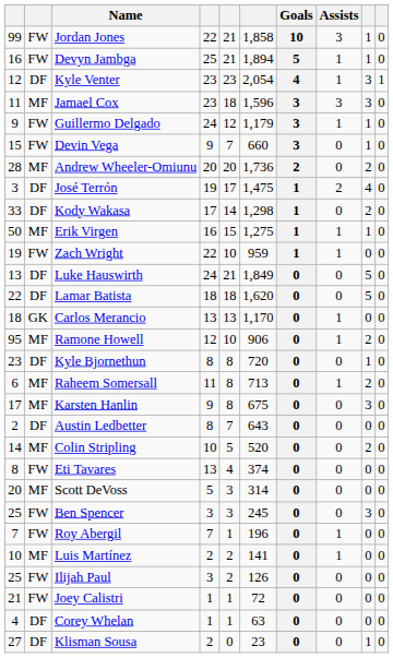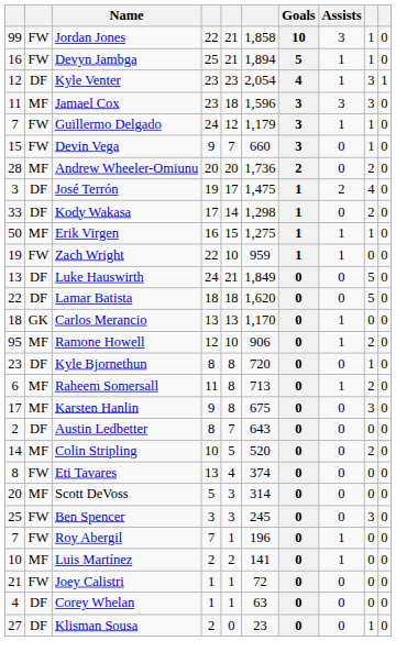 <table class="wikitable sortable" style="text-align:center; font-size:100%;">
 <tr>
 <th></th>
 <th></th>
 <th>Name</th>
 <th></th>
 <th></th>
 <th></th>
 <th>Goals</th>
 <th>Assists</th>
 <th></th>
 <th></th>
 </tr>
 <tr>
 <td>99</td>
 <td>FW</td>
 <td align=left> <a href='#'>Jordan Jones</a></td>
 <td>22</td>
 <td>21</td>
 <td>1,858</td>
 <th>10</th>
 <td>3</td>
 <td>1</td>
 <td>0</td>
 </tr>
 <tr>
 <td>16</td>
 <td>FW</td>
 <td align=left> <a href='#'>Devyn Jambga</a></td>
 <td>25</td>
 <td>21</td>
 <td>1,894</td>
 <th>5</th>
 <td>1</td>
 <td>1</td>
 <td>0</td>
 </tr>
 <tr>
 <td>12</td>
 <td>DF</td>
 <td align=left> <a href='#'>Kyle Venter</a></td>
 <td>23</td>
 <td>23</td>
 <td>2,054</td>
 <th>4</th>
 <td>1</td>
 <td>3</td>
 <td>1</td>
 </tr>
 <tr>
 <td>11</td>
 <td>MF</td>
 <td align=left> <a href='#'>Jamael Cox</a></td>
 <td>23</td>
 <td>18</td>
 <td>1,596</td>
 <th>3</th>
 <td>3</td>
 <td>3</td>
 <td>0</td>
 </tr>
 <tr>
-<td>9</td>
+<td>7</td>
 <td>FW</td>
 <td align=left> <a href='#'>Guillermo Delgado</a></td>
 <td>24</td>
 <td>12</td>
 <td>1,179</td>
 <th>3</th>
 <td>1</td>
 <td>1</td>
 <td>0</td>
 </tr>
 <tr>
 <td>15</td>
 <td>FW</td>
 <td align=left> <a href='#'>Devin Vega</a></td>
 <td>9</td>
 <td>7</td>
 <td>660</td>
 <th>3</th>
 <td>0</td>
 <td>1</td>
 <td>0</td>
 </tr>
 <tr>
 <td>28</td>
 <td>MF</td>
 <td align=left> <a href='#'>Andrew Wheeler-Omiunu</a></td>
 <td>20</td>
 <td>20</td>
 <td>1,736</td>
 <th>2</th>
 <td>0</td>
 <td>2</td>
 <td>0</td>
 </tr>
 <tr>
 <td>3</td>
 <td>DF</td>
 <td align=left> <a href='#'>José Terrón</a></td>
 <td>19</td>
 <td>17</td>
 <td>1,475</td>
 <th>1</th>
 <td>2</td>
 <td>4</td>
 <td>0</td>
 </tr>
 <tr>
 <td>33</td>
 <td>DF</td>
 <td align=left> <a href='#'>Kody Wakasa</a></td>
 <td>17</td>
 <td>14</td>
 <td>1,298</td>
 <th>1</th>
 <td>0</td>
 <td>2</td>
 <td>0</td>
 </tr>
 <tr>
 <td>50</td>
 <td>MF</td>
 <td align=left> <a href='#'>Erik Virgen</a></td>
 <td>16</td>
 <td>15</td>
 <td>1,275</td>
 <th>1</th>
 <td>1</td>
 <td>1</td>
 <td>0</td>
 </tr>
 <tr>
 <td>19</td>
 <td>FW</td>
 <td align=left> <a href='#'>Zach Wright</a></td>
 <td>22</td>
 <td>10</td>
 <td>959</td>
 <th>1</th>
 <td>1</td>
 <td>0</td>
 <td>0</td>
 </tr>
 <tr>
 <td>13</td>
 <td>DF</td>
 <td align=left> <a href='#'>Luke Hauswirth</a></td>
 <td>24</td>
 <td>21</td>
 <td>1,849</td>
 <th>0</th>
 <td>0</td>
 <td>5</td>
 <td>0</td>
 </tr>
 <tr>
 <td>22</td>
 <td>DF</td>
 <td align=left> <a href='#'>Lamar Batista</a></td>
 <td>18</td>
 <td>18</td>
 <td>1,620</td>
 <th>0</th>
 <td>0</td>
 <td>5</td>
 <td>0</td>
 </tr>
 <tr>
 <td>18</td>
 <td>GK</td>
 <td align=left> <a href='#'>Carlos Merancio</a></td>
 <td>13</td>
 <td>13</td>
 <td>1,170</td>
 <th>0</th>
 <td>1</td>
 <td>0</td>
 <td>0</td>
 </tr>
 <tr>
 <td>95</td>
 <td>MF</td>
 <td align=left> <a href='#'>Ramone Howell</a></td>
 <td>12</td>
 <td>10</td>
 <td>906</td>
 <th>0</th>
 <td>1</td>
 <td>2</td>
 <td>0</td>
 </tr>
 <tr>
 <td>23</td>
 <td>DF</td>
 <td align=left> <a href='#'>Kyle Bjornethun</a></td>
 <td>8</td>
 <td>8</td>
 <td>720</td>
 <th>0</th>
 <td>0</td>
 <td>1</td>
 <td>0</td>
 </tr>
 <tr>
 <td>6</td>
 <td>MF</td>
 <td align=left> <a href='#'>Raheem Somersall</a></td>
 <td>11</td>
 <td>8</td>
 <td>713</td>
 <th>0</th>
 <td>1</td>
 <td>2</td>
 <td>0</td>
 </tr>
 <tr>
 <td>17</td>
 <td>MF</td>
 <td align=left> <a href='#'>Karsten Hanlin</a></td>
 <td>9</td>
 <td>8</td>
 <td>675</td>
 <th>0</th>
 <td>0</td>
 <td>3</td>
 <td>0</td>
 </tr>
 <tr>
 <td>2</td>
 <td>DF</td>
 <td align=left> <a href='#'>Austin Ledbetter</a></td>
 <td>8</td>
 <td>7</td>
 <td>643</td>
 <th>0</th>
 <td>0</td>
 <td>0</td>
 <td>0</td>
 </tr>
 <tr>
 <td>14</td>
 <td>MF</td>
 <td align=left> <a href='#'>Colin Stripling</a></td>
 <td>10</td>
 <td>5</td>
 <td>520</td>
 <th>0</th>
 <td>0</td>
 <td>2</td>
 <td>0</td>
 </tr>
 <tr>
 <td>8</td>
 <td>FW</td>
 <td align=left> <a href='#'>Eti Tavares</a></td>
 <td>13</td>
 <td>4</td>
 <td>374</td>
 <th>0</th>
 <td>0</td>
 <td>0</td>
 <td>0</td>
 </tr>
 <tr>
 <td>20</td>
 <td>MF</td>
 <td align=left> Scott DeVoss</td>
 <td>5</td>
 <td>3</td>
 <td>314</td>
 <th>0</th>
 <td>0</td>
 <td>0</td>
 <td>0</td>
 </tr>
 <tr>
 <td>25</td>
 <td>FW</td>
 <td align=left> <a href='#'>Ben Spencer</a></td>
 <td>3</td>
 <td>3</td>
 <td>245</td>
 <th>0</th>
 <td>0</td>
 <td>3</td>
 <td>0</td>
 </tr>
 <tr>
 <td>7</td>
 <td>FW</td>
 <td align=left> <a href='#'>Roy Abergil</a></td>
 <td>7</td>
 <td>1</td>
 <td>196</td>
 <th>0</th>
 <td>1</td>
 <td>0</td>
 <td>0</td>
 </tr>
 <tr>
 <td>10</td>
 <td>MF</td>
 <td align=left> <a href='#'>Luis Martínez</a></td>
 <td>2</td>
 <td>2</td>
 <td>141</td>
 <th>0</th>
 <td>1</td>
 <td>0</td>
 <td>0</td>
 </tr>
 <tr>
-<td>25</td>
-<td>FW</td>
-<td align=left> <a href='#'>Ilijah Paul</a></td>
-<td>3</td>
-<td>2</td>
-<td>126</td>
-<th>0</th>
-<td>0</td>
-<td>0</td>
-<td>0</td>
-</tr>
-<tr>
 <td>21</td>
 <td>FW</td>
 <td align=left> <a href='#'>Joey Calistri</a></td>
 <td>1</td>
 <td>1</td>
 <td>72</td>
 <th>0</th>
 <td>0</td>
 <td>0</td>
 <td>0</td>
 </tr>
 <tr>
 <td>4</td>
 <td>DF</td>
 <td align=left> <a href='#'>Corey Whelan</a></td>
 <td>1</td>
 <td>1</td>
 <td>63</td>
 <th>0</th>
 <td>0</td>
 <td>0</td>
 <td>0</td>
 </tr>
 <tr>
 <td>27</td>
 <td>DF</td>
 <td align=left> <a href='#'>Klisman Sousa</a></td>
 <td>2</td>
 <td>0</td>
 <td>23</td>
 <th>0</th>
 <td>0</td>
 <td>1</td>
 <td>0</td>
 </tr>
 </table>
